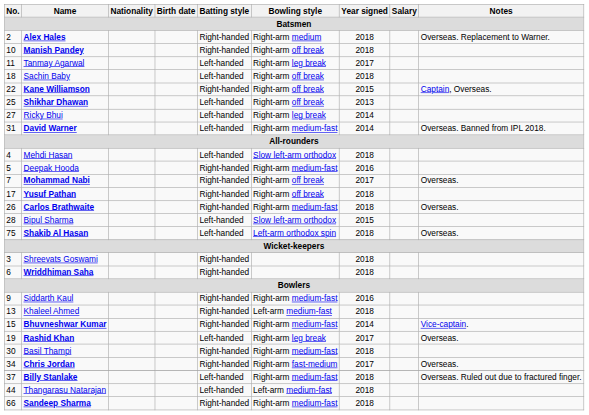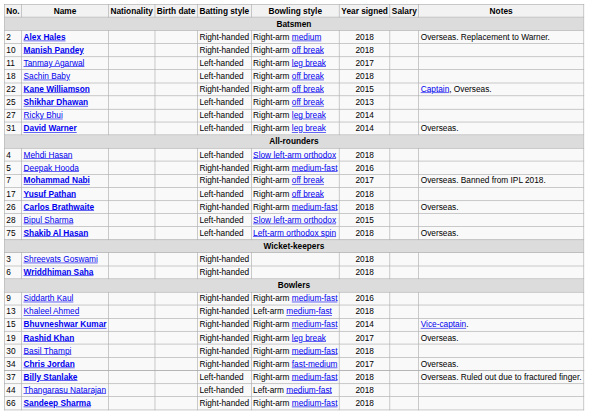 <table class="wikitable"  style="font-size:85%;">
 <tr>
 <th>No.</th>
 <th>Name</th>
 <th>Nationality</th>
 <th>Birth date</th>
 <th>Batting style</th>
 <th>Bowling style</th>
 <th>Year signed</th>
 <th>Salary</th>
 <th>Notes</th>
 </tr>
 <tr>
 <th colspan="9" style="background: #DCDCDC; text-align:center;">Batsmen</th>
 </tr>
 <tr>
 <td>2</td>
 <td><strong><a href='#'>Alex Hales</a></strong></td>
 <td></td>
 <td></td>
 <td>Right-handed</td>
 <td>Right-arm <a href='#'>medium</a></td>
 <td style="text-align:center;">2018</td>
 <td style="text-align:right;"></td>
 <td>Overseas. Replacement to Warner.</td>
 </tr>
 <tr>
 <td>10</td>
 <td><strong><a href='#'>Manish Pandey</a></strong></td>
 <td></td>
 <td></td>
 <td>Right-handed</td>
 <td>Right-arm <a href='#'>off break</a></td>
 <td style="text-align:center;">2018</td>
 <td style="text-align:right;"></td>
 <td></td>
 </tr>
 <tr>
 <td>11</td>
 <td><a href='#'>Tanmay Agarwal</a></td>
 <td></td>
 <td></td>
 <td>Left-handed</td>
 <td>Right-arm <a href='#'>leg break</a></td>
 <td style="text-align:center;">2017</td>
 <td style="text-align:right;"></td>
 <td></td>
 </tr>
 <tr>
 <td>18</td>
 <td><a href='#'>Sachin Baby</a></td>
 <td></td>
 <td></td>
 <td>Left-handed</td>
 <td>Right-arm <a href='#'>off break</a></td>
 <td style="text-align:center;">2018</td>
 <td style="text-align:right;"></td>
 <td></td>
 </tr>
 <tr>
 <td>22</td>
 <td><strong><a href='#'>Kane Williamson</a></strong></td>
 <td></td>
 <td></td>
 <td>Right-handed</td>
 <td>Right-arm <a href='#'>off break</a></td>
 <td style="text-align:center;">2015</td>
 <td style="text-align:right;"></td>
 <td><a href='#'>Captain</a>, Overseas.</td>
 </tr>
 <tr>
 <td>25</td>
 <td><strong><a href='#'>Shikhar Dhawan</a></strong></td>
 <td></td>
 <td></td>
 <td>Left-handed</td>
 <td>Right-arm <a href='#'>off break</a></td>
 <td style="text-align:center;">2013</td>
 <td style="text-align:right;"></td>
 <td></td>
 </tr>
 <tr>
 <td>27</td>
 <td><a href='#'>Ricky Bhui</a></td>
 <td></td>
 <td></td>
 <td>Left-handed</td>
 <td>Right-arm <a href='#'>leg break</a></td>
 <td style="text-align:center;">2014</td>
 <td style="text-align:right;"></td>
 <td></td>
 </tr>
 <tr>
 <td>31</td>
 <td><strong><a href='#'>David Warner</a></strong></td>
 <td></td>
 <td></td>
 <td>Left-handed</td>
-<td>Right-arm <a href='#'>medium-fast</a></td>
+<td>Right-arm <a href='#'>leg break</a></td>
 <td style="text-align:center;">2014</td>
 <td style="text-align:right;"></td>
-<td>Overseas. Banned from IPL 2018.</td>
+<td>Overseas.</td>
 </tr>
 <tr>
 <th colspan="9" style="background: #DCDCDC; text-align:center;">All-rounders</th>
 </tr>
 <tr>
 <td>4</td>
 <td><a href='#'>Mehdi Hasan</a></td>
 <td></td>
 <td></td>
 <td>Left-handed</td>
 <td><a href='#'>Slow left-arm orthodox</a></td>
 <td style="text-align:center;">2018</td>
 <td style="text-align:right;"></td>
 <td></td>
 </tr>
 <tr>
 <td>5</td>
 <td><a href='#'>Deepak Hooda</a></td>
 <td></td>
 <td></td>
 <td>Right-handed</td>
 <td>Right-arm <a href='#'>medium-fast</a></td>
 <td style="text-align:center;">2016</td>
 <td style="text-align:right;"></td>
 <td></td>
 </tr>
 <tr>
 <td>7</td>
 <td><strong><a href='#'>Mohammad Nabi</a></strong></td>
 <td></td>
 <td></td>
 <td>Right-handed</td>
 <td>Right-arm <a href='#'>off break</a></td>
 <td style="text-align:center;">2017</td>
 <td style="text-align:right;"></td>
-<td>Overseas.</td>
+<td>Overseas. Banned from IPL 2018.</td>
 </tr>
 <tr>
 <td>17</td>
 <td><strong><a href='#'>Yusuf Pathan</a></strong></td>
 <td></td>
 <td></td>
-<td>Right-handed</td>
+<td>Left-handed</td>
 <td>Right-arm <a href='#'>off break</a></td>
 <td style="text-align:center;">2018</td>
 <td style="text-align:right;"></td>
 <td></td>
 </tr>
 <tr>
 <td>26</td>
 <td><strong><a href='#'>Carlos Brathwaite</a></strong></td>
 <td></td>
 <td></td>
 <td>Right-handed</td>
 <td>Right-arm <a href='#'>medium-fast</a></td>
 <td style="text-align:center;">2018</td>
 <td style="text-align:right;"></td>
 <td>Overseas.</td>
 </tr>
 <tr>
 <td>28</td>
 <td><a href='#'>Bipul Sharma</a></td>
 <td></td>
 <td></td>
 <td>Left-handed</td>
 <td><a href='#'>Slow left-arm orthodox</a></td>
 <td style="text-align:center;">2015</td>
 <td style="text-align:right;"></td>
 <td></td>
 </tr>
 <tr>
 <td>75</td>
 <td><strong><a href='#'>Shakib Al Hasan</a></strong></td>
 <td></td>
 <td></td>
 <td>Left-handed</td>
 <td><a href='#'>Left-arm orthodox spin</a></td>
 <td style="text-align:center;">2018</td>
 <td style="text-align:right;"></td>
 <td>Overseas.</td>
 </tr>
 <tr>
 <th colspan="9" style="background: #DCDCDC; text-align:center;">Wicket-keepers</th>
 </tr>
 <tr>
 <td>3</td>
 <td><a href='#'>Shreevats Goswami</a></td>
 <td></td>
 <td></td>
 <td>Right-handed</td>
 <td></td>
 <td style="text-align:center;">2018</td>
 <td style="text-align:right;"></td>
 <td></td>
 </tr>
 <tr>
 <td>6</td>
 <td><strong><a href='#'>Wriddhiman Saha</a></strong></td>
 <td></td>
 <td></td>
 <td>Right-handed</td>
 <td></td>
 <td style="text-align:center;">2018</td>
 <td style="text-align:right;"></td>
 <td></td>
 </tr>
 <tr>
 <th colspan="9" style="background: #DCDCDC; text-align:center;">Bowlers</th>
 </tr>
 <tr>
 <td>9</td>
 <td><a href='#'>Siddarth Kaul</a></td>
 <td></td>
 <td></td>
 <td>Right-handed</td>
 <td>Right-arm <a href='#'>medium-fast</a></td>
 <td style="text-align:center;">2016</td>
 <td style="text-align:right;"></td>
 <td></td>
 </tr>
 <tr>
 <td>13</td>
 <td><a href='#'>Khaleel Ahmed</a></td>
 <td></td>
 <td></td>
 <td>Right-handed</td>
 <td>Left-arm <a href='#'>medium-fast</a></td>
 <td style="text-align:center;">2018</td>
 <td style="text-align:right;"></td>
 <td></td>
 </tr>
 <tr>
 <td>15</td>
 <td><strong><a href='#'>Bhuvneshwar Kumar</a></strong></td>
 <td></td>
 <td></td>
 <td>Right-handed</td>
 <td>Right-arm <a href='#'>medium-fast</a></td>
 <td style="text-align:center;">2014</td>
 <td style="text-align:right;"></td>
 <td><a href='#'>Vice-captain</a>.</td>
 </tr>
 <tr>
 <td>19</td>
 <td><strong><a href='#'>Rashid Khan</a></strong></td>
 <td></td>
 <td></td>
-<td>Left-handed</td>
+<td>Right-handed</td>
 <td>Right-arm <a href='#'>leg break</a></td>
 <td style="text-align:center;">2017</td>
 <td style="text-align:right;"></td>
 <td>Overseas.</td>
 </tr>
 <tr>
 <td>30</td>
 <td><a href='#'>Basil Thampi</a></td>
 <td></td>
 <td></td>
 <td>Right-handed</td>
 <td>Right-arm <a href='#'>medium-fast</a></td>
 <td style="text-align:center;">2018</td>
 <td style="text-align:right;"></td>
 <td></td>
 </tr>
 <tr>
 <td>34</td>
 <td><strong><a href='#'>Chris Jordan</a></strong></td>
 <td></td>
 <td></td>
 <td>Right-handed</td>
 <td>Right-arm <a href='#'>fast-medium</a></td>
 <td style="text-align:center;">2017</td>
 <td style="text-align:right;"></td>
 <td>Overseas.</td>
 </tr>
 <tr>
 </tr>
 <tr>
 <td>37</td>
 <td><strong><a href='#'>Billy Stanlake</a></strong></td>
 <td></td>
 <td></td>
 <td>Left-handed</td>
 <td>Right-arm <a href='#'>medium-fast</a></td>
 <td style="text-align:center;">2018</td>
 <td style="text-align:right;"></td>
 <td>Overseas. Ruled out due to fractured finger.</td>
 </tr>
 <tr>
 <td>44</td>
 <td><a href='#'>Thangarasu Natarajan</a></td>
 <td></td>
 <td></td>
 <td>Left-handed</td>
 <td>Left-arm <a href='#'>medium-fast</a></td>
 <td style="text-align:center;">2018</td>
 <td style="text-align:right;"></td>
 <td></td>
 </tr>
 <tr>
 <td>66</td>
 <td><strong><a href='#'>Sandeep Sharma</a></strong></td>
 <td></td>
 <td></td>
 <td>Right-handed</td>
 <td>Right-arm <a href='#'>medium-fast</a></td>
 <td style="text-align:center;">2018</td>
 <td style="text-align:right;"></td>
 <td></td>
 </tr>
 </table>
